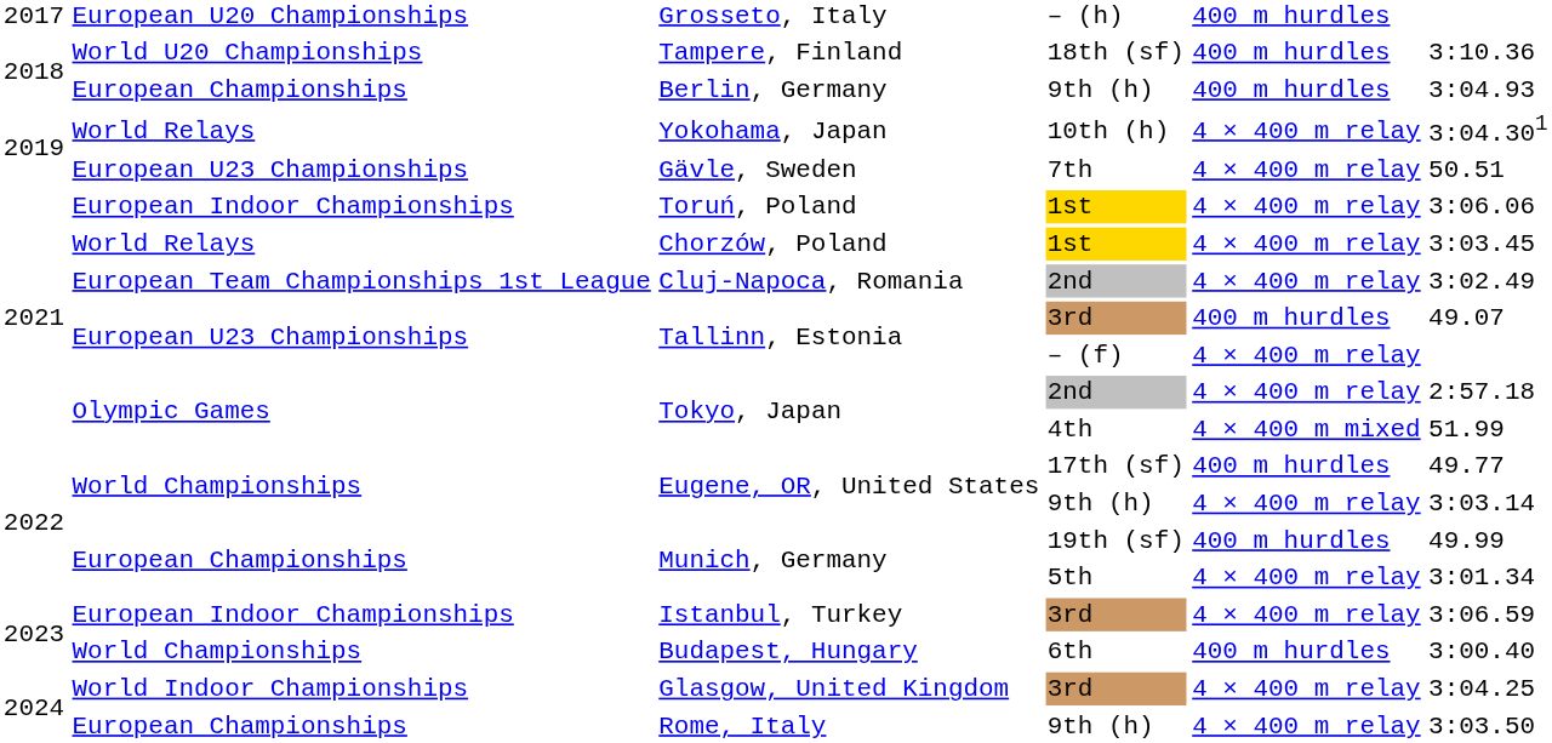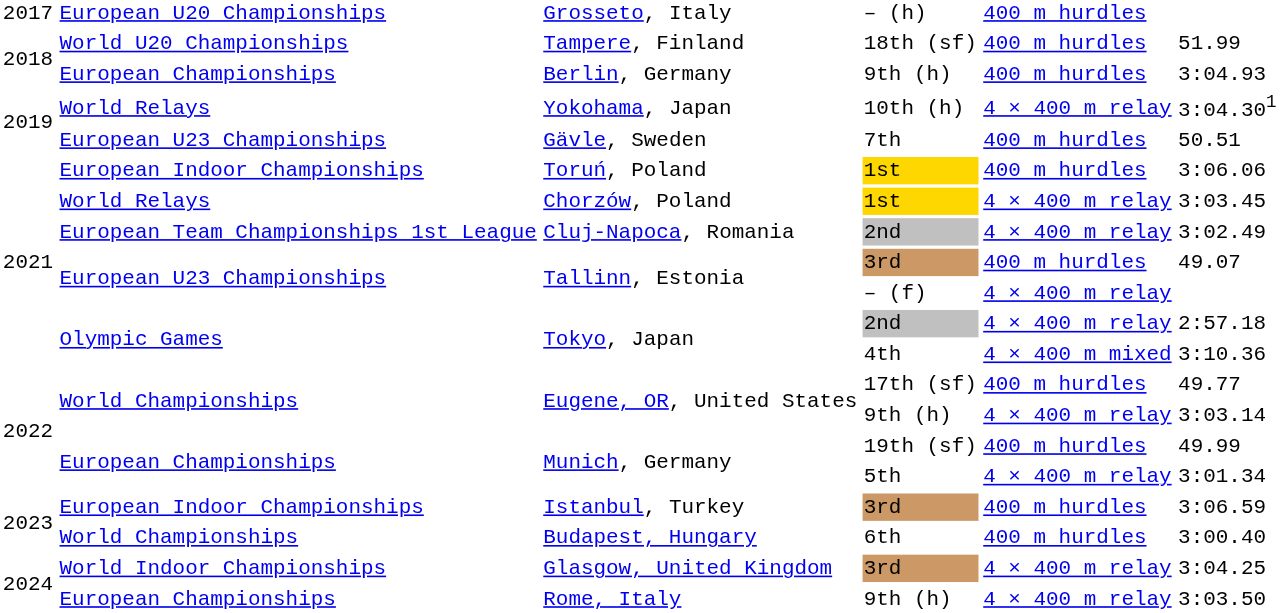 <table>
 <tr>
 <td>2017</td>
 <td><a href='#'>European U20 Championships</a></td>
 <td><a href='#'>Grosseto</a>, Italy</td>
 <td>– (h)</td>
 <td><a href='#'>400 m hurdles</a></td>
 <td></td>
 </tr>
 <tr>
 <td rowspan=2>2018</td>
 <td><a href='#'>World U20 Championships</a></td>
 <td><a href='#'>Tampere</a>, Finland</td>
 <td>18th (sf)</td>
 <td><a href='#'>400 m hurdles</a></td>
-<td>3:10.36 </td>
+<td>51.99</td>
 </tr>
 <tr>
 <td><a href='#'>European Championships</a></td>
 <td><a href='#'>Berlin</a>, Germany</td>
 <td>9th (h)</td>
 <td><a href='#'>400 m hurdles</a></td>
 <td>3:04.93</td>
 </tr>
 <tr>
 <td rowspan=2>2019</td>
 <td><a href='#'>World Relays</a></td>
 <td><a href='#'>Yokohama</a>, Japan</td>
 <td>10th (h)</td>
 <td><a href='#'>4 × 400 m relay</a></td>
 <td>3:04.30<sup>1</sup></td>
 </tr>
 <tr>
 <td><a href='#'>European U23 Championships</a></td>
 <td><a href='#'>Gävle</a>, Sweden</td>
 <td>7th</td>
-<td><a href='#'>4 × 400 m relay</a></td>
+<td><a href='#'>400 m hurdles</a></td>
 <td>50.51</td>
 </tr>
 <tr>
 <td rowspan=7>2021</td>
 <td><a href='#'>European Indoor Championships</a></td>
 <td><a href='#'>Toruń</a>, Poland</td>
 <td bgcolor=gold>1st</td>
-<td><a href='#'>4 × 400 m relay</a></td>
+<td><a href='#'>400 m hurdles</a></td>
 <td>3:06.06  </td>
 </tr>
 <tr>
 <td><a href='#'>World Relays</a></td>
 <td><a href='#'>Chorzów</a>, Poland</td>
 <td bgcolor=gold>1st</td>
 <td><a href='#'>4 × 400 m relay</a></td>
 <td>3:03.45</td>
 </tr>
 <tr>
 <td><a href='#'>European Team Championships 1st League</a></td>
 <td><a href='#'>Cluj-Napoca</a>, Romania</td>
 <td bgcolor=silver>2nd</td>
 <td><a href='#'>4 × 400 m relay</a></td>
 <td>3:02.49</td>
 </tr>
 <tr>
 <td rowspan=2><a href='#'>European U23 Championships</a></td>
 <td rowspan=2><a href='#'>Tallinn</a>, Estonia</td>
 <td bgcolor=cc9966>3rd</td>
 <td><a href='#'>400 m hurdles</a></td>
 <td>49.07 </td>
 </tr>
 <tr>
 <td>– (f)</td>
 <td><a href='#'>4 × 400 m relay</a></td>
 <td></td>
 </tr>
 <tr>
 <td rowspan=2><a href='#'>Olympic Games</a></td>
 <td rowspan=2><a href='#'>Tokyo</a>, Japan</td>
 <td bgcolor=silver>2nd</td>
 <td><a href='#'>4 × 400 m relay</a></td>
 <td>2:57.18 </td>
 </tr>
 <tr>
 <td>4th</td>
 <td><a href='#'>4 × 400 m mixed</a></td>
-<td>51.99</td>
+<td>3:10.36 </td>
 </tr>
 <tr>
 <td rowspan=4>2022</td>
 <td rowspan=2><a href='#'>World Championships</a></td>
 <td rowspan=2><a href='#'>Eugene, OR</a>, United States</td>
 <td>17th (sf)</td>
 <td><a href='#'>400 m hurdles</a></td>
 <td>49.77</td>
 </tr>
 <tr>
 <td>9th (h)</td>
 <td><a href='#'>4 × 400 m relay</a></td>
 <td>3:03.14 </td>
 </tr>
 <tr>
 <td rowspan=2><a href='#'>European Championships</a></td>
 <td rowspan=2><a href='#'>Munich</a>, Germany</td>
 <td>19th (sf)</td>
 <td><a href='#'>400 m hurdles</a></td>
 <td>49.99</td>
 </tr>
 <tr>
 <td>5th</td>
 <td><a href='#'>4 × 400 m relay</a></td>
 <td>3:01.34 </td>
 </tr>
 <tr>
 <td rowspan=2>2023</td>
 <td><a href='#'>European Indoor Championships</a></td>
 <td><a href='#'>Istanbul</a>, Turkey</td>
 <td bgcolor=cc9966>3rd</td>
-<td><a href='#'>4 × 400 m relay</a></td>
+<td><a href='#'>400 m hurdles</a></td>
 <td>3:06.59 </td>
 </tr>
 <tr>
 <td><a href='#'>World Championships</a></td>
 <td><a href='#'>Budapest, Hungary</a></td>
 <td>6th</td>
 <td><a href='#'>400 m hurdles</a></td>
 <td>3:00.40</td>
 </tr>
 <tr>
 <td rowspan=2>2024</td>
 <td><a href='#'>World Indoor Championships</a></td>
 <td><a href='#'>Glasgow, United Kingdom</a></td>
 <td bgcolor=cc9966>3rd</td>
 <td><a href='#'>4 × 400 m relay</a></td>
 <td>3:04.25</td>
 </tr>
 <tr>
 <td><a href='#'>European Championships</a></td>
 <td><a href='#'>Rome, Italy</a></td>
 <td>9th (h)</td>
 <td><a href='#'>4 × 400 m relay</a></td>
 <td>3:03.50</td>
 </tr>
 </table>
